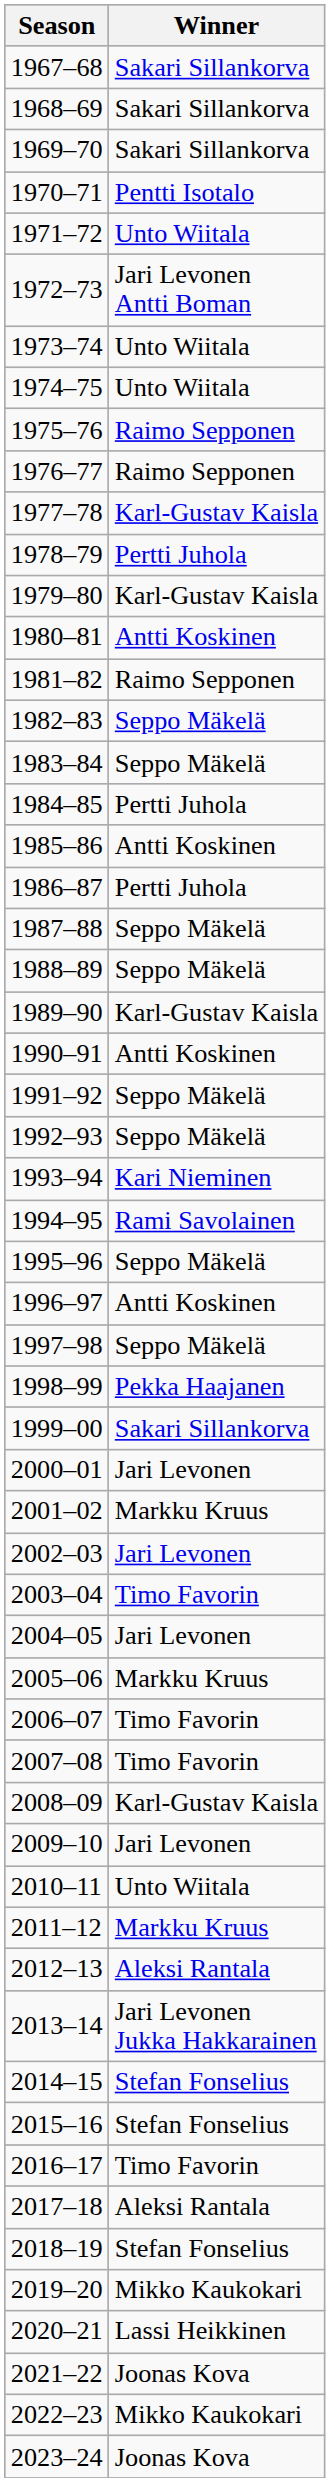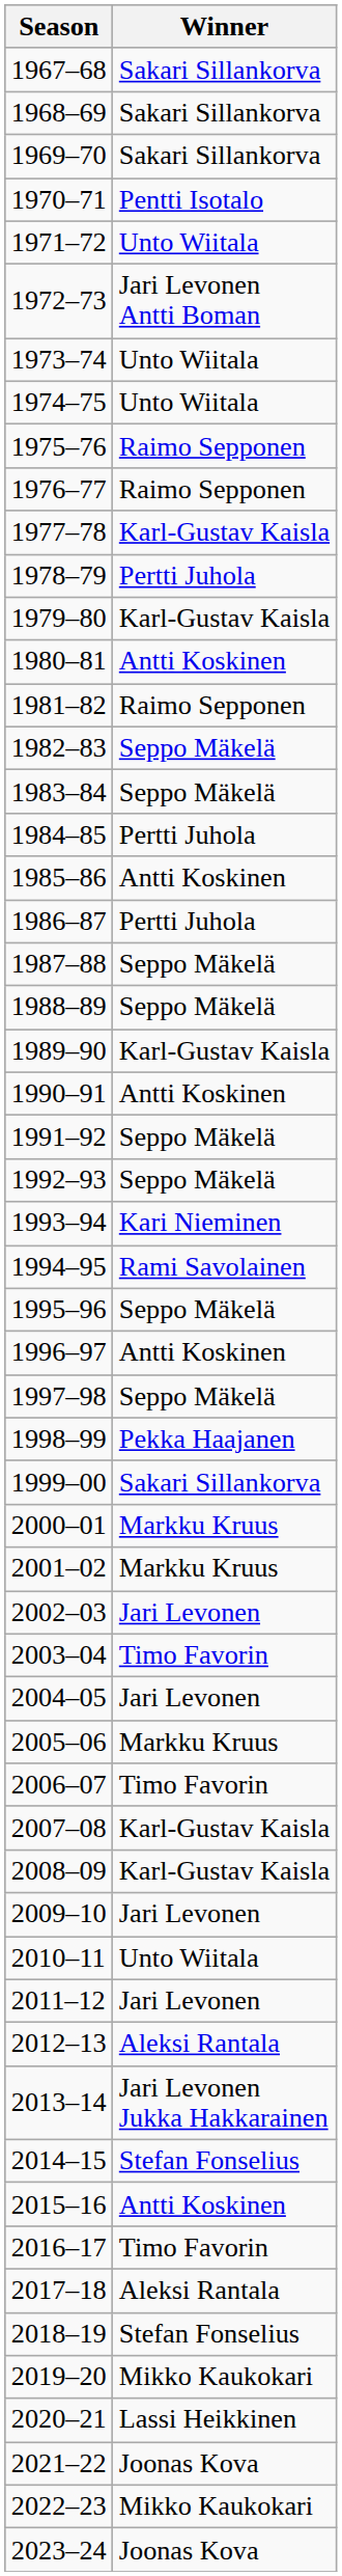 <table class="wikitable sortable">
 <tr>
 <th>Season</th>
 <th>Winner</th>
 </tr>
 <tr>
 <td>1967–68</td>
 <td><a href='#'>Sakari Sillankorva</a></td>
 </tr>
 <tr>
 <td>1968–69</td>
 <td>Sakari Sillankorva</td>
 </tr>
 <tr>
 <td>1969–70</td>
 <td>Sakari Sillankorva</td>
 </tr>
 <tr>
 <td>1970–71</td>
 <td><a href='#'>Pentti Isotalo</a></td>
 </tr>
 <tr>
 <td>1971–72</td>
 <td><a href='#'>Unto Wiitala</a></td>
 </tr>
 <tr>
 <td>1972–73</td>
 <td>Jari Levonen<br><a href='#'>Antti Boman</a></td>
 </tr>
 <tr>
 <td>1973–74</td>
 <td>Unto Wiitala</td>
 </tr>
 <tr>
 <td>1974–75</td>
 <td>Unto Wiitala</td>
 </tr>
 <tr>
 <td>1975–76</td>
 <td><a href='#'>Raimo Sepponen</a></td>
 </tr>
 <tr>
 <td>1976–77</td>
 <td>Raimo Sepponen</td>
 </tr>
 <tr>
 <td>1977–78</td>
 <td><a href='#'>Karl-Gustav Kaisla</a></td>
 </tr>
 <tr>
 <td>1978–79</td>
 <td><a href='#'>Pertti Juhola</a></td>
 </tr>
 <tr>
 <td>1979–80</td>
 <td>Karl-Gustav Kaisla</td>
 </tr>
 <tr>
 <td>1980–81</td>
 <td><a href='#'>Antti Koskinen</a></td>
 </tr>
 <tr>
 <td>1981–82</td>
 <td>Raimo Sepponen</td>
 </tr>
 <tr>
 <td>1982–83</td>
 <td><a href='#'>Seppo Mäkelä</a></td>
 </tr>
 <tr>
 <td>1983–84</td>
 <td>Seppo Mäkelä</td>
 </tr>
 <tr>
 <td>1984–85</td>
 <td>Pertti Juhola</td>
 </tr>
 <tr>
 <td>1985–86</td>
 <td>Antti Koskinen</td>
 </tr>
 <tr>
 <td>1986–87</td>
 <td>Pertti Juhola</td>
 </tr>
 <tr>
 <td>1987–88</td>
 <td>Seppo Mäkelä</td>
 </tr>
 <tr>
 <td>1988–89</td>
 <td>Seppo Mäkelä</td>
 </tr>
 <tr>
 <td>1989–90</td>
 <td>Karl-Gustav Kaisla</td>
 </tr>
 <tr>
 <td>1990–91</td>
 <td>Antti Koskinen</td>
 </tr>
 <tr>
 <td>1991–92</td>
 <td>Seppo Mäkelä</td>
 </tr>
 <tr>
 <td>1992–93</td>
 <td>Seppo Mäkelä</td>
 </tr>
 <tr>
 <td>1993–94</td>
 <td><a href='#'>Kari Nieminen</a></td>
 </tr>
 <tr>
 <td>1994–95</td>
 <td><a href='#'>Rami Savolainen</a></td>
 </tr>
 <tr>
 <td>1995–96</td>
 <td>Seppo Mäkelä</td>
 </tr>
 <tr>
 <td>1996–97</td>
 <td>Antti Koskinen</td>
 </tr>
 <tr>
 <td>1997–98</td>
 <td>Seppo Mäkelä</td>
 </tr>
 <tr>
 <td>1998–99</td>
 <td><a href='#'>Pekka Haajanen</a></td>
 </tr>
 <tr>
 <td>1999–00</td>
 <td><a href='#'>Sakari Sillankorva</a></td>
 </tr>
 <tr>
 <td>2000–01</td>
-<td>Jari Levonen</td>
+<td><a href='#'>Markku Kruus</a></td>
 </tr>
 <tr>
 <td>2001–02</td>
 <td>Markku Kruus</td>
 </tr>
 <tr>
 <td>2002–03</td>
 <td><a href='#'>Jari Levonen</a></td>
 </tr>
 <tr>
 <td>2003–04</td>
 <td><a href='#'>Timo Favorin</a></td>
 </tr>
 <tr>
 <td>2004–05</td>
 <td>Jari Levonen</td>
 </tr>
 <tr>
 <td>2005–06</td>
 <td>Markku Kruus</td>
 </tr>
 <tr>
 <td>2006–07</td>
 <td>Timo Favorin</td>
 </tr>
 <tr>
 <td>2007–08</td>
-<td>Timo Favorin</td>
+<td>Karl-Gustav Kaisla</td>
 </tr>
 <tr>
 <td>2008–09</td>
 <td>Karl-Gustav Kaisla</td>
 </tr>
 <tr>
 <td>2009–10</td>
 <td>Jari Levonen</td>
 </tr>
 <tr>
 <td>2010–11</td>
 <td>Unto Wiitala</td>
 </tr>
 <tr>
 <td>2011–12</td>
-<td><a href='#'>Markku Kruus</a></td>
+<td>Jari Levonen</td>
 </tr>
 <tr>
 <td>2012–13</td>
 <td><a href='#'>Aleksi Rantala</a></td>
 </tr>
 <tr>
 <td>2013–14</td>
 <td>Jari Levonen<br><a href='#'>Jukka Hakkarainen</a></td>
 </tr>
 <tr>
 <td>2014–15</td>
 <td><a href='#'>Stefan Fonselius</a></td>
 </tr>
 <tr>
 <td>2015–16</td>
-<td>Stefan Fonselius</td>
+<td><a href='#'>Antti Koskinen</a></td>
 </tr>
 <tr>
 <td>2016–17</td>
 <td>Timo Favorin</td>
 </tr>
 <tr>
 <td>2017–18</td>
 <td>Aleksi Rantala</td>
 </tr>
 <tr>
 <td>2018–19</td>
 <td>Stefan Fonselius</td>
 </tr>
 <tr>
 <td>2019–20</td>
 <td>Mikko Kaukokari</td>
 </tr>
 <tr>
 <td>2020–21</td>
 <td>Lassi Heikkinen</td>
 </tr>
 <tr>
 <td>2021–22</td>
 <td>Joonas Kova</td>
 </tr>
 <tr>
 <td>2022–23</td>
 <td>Mikko Kaukokari</td>
 </tr>
 <tr>
 <td>2023–24</td>
 <td>Joonas Kova</td>
 </tr>
 </table>
